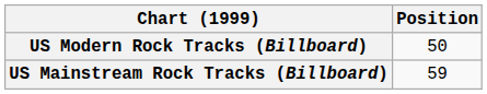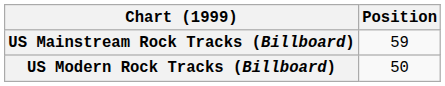 <table class="wikitable sortable plainrowheaders" style="text-align:center">
 <tr>
 <th>Chart (1999)</th>
 <th>Position</th>
 </tr>
 <tr>
+<th scope="row">US Mainstream Rock Tracks (<em>Billboard</em>)</th>
+<td>59</td>
+</tr>
+<tr>
 <th scope="row">US Modern Rock Tracks (<em>Billboard</em>)</th>
 <td>50</td>
 </tr>
-<tr>
-<th scope="row">US Mainstream Rock Tracks (<em>Billboard</em>)</th>
-<td>59</td>
-</tr>
 </table>
